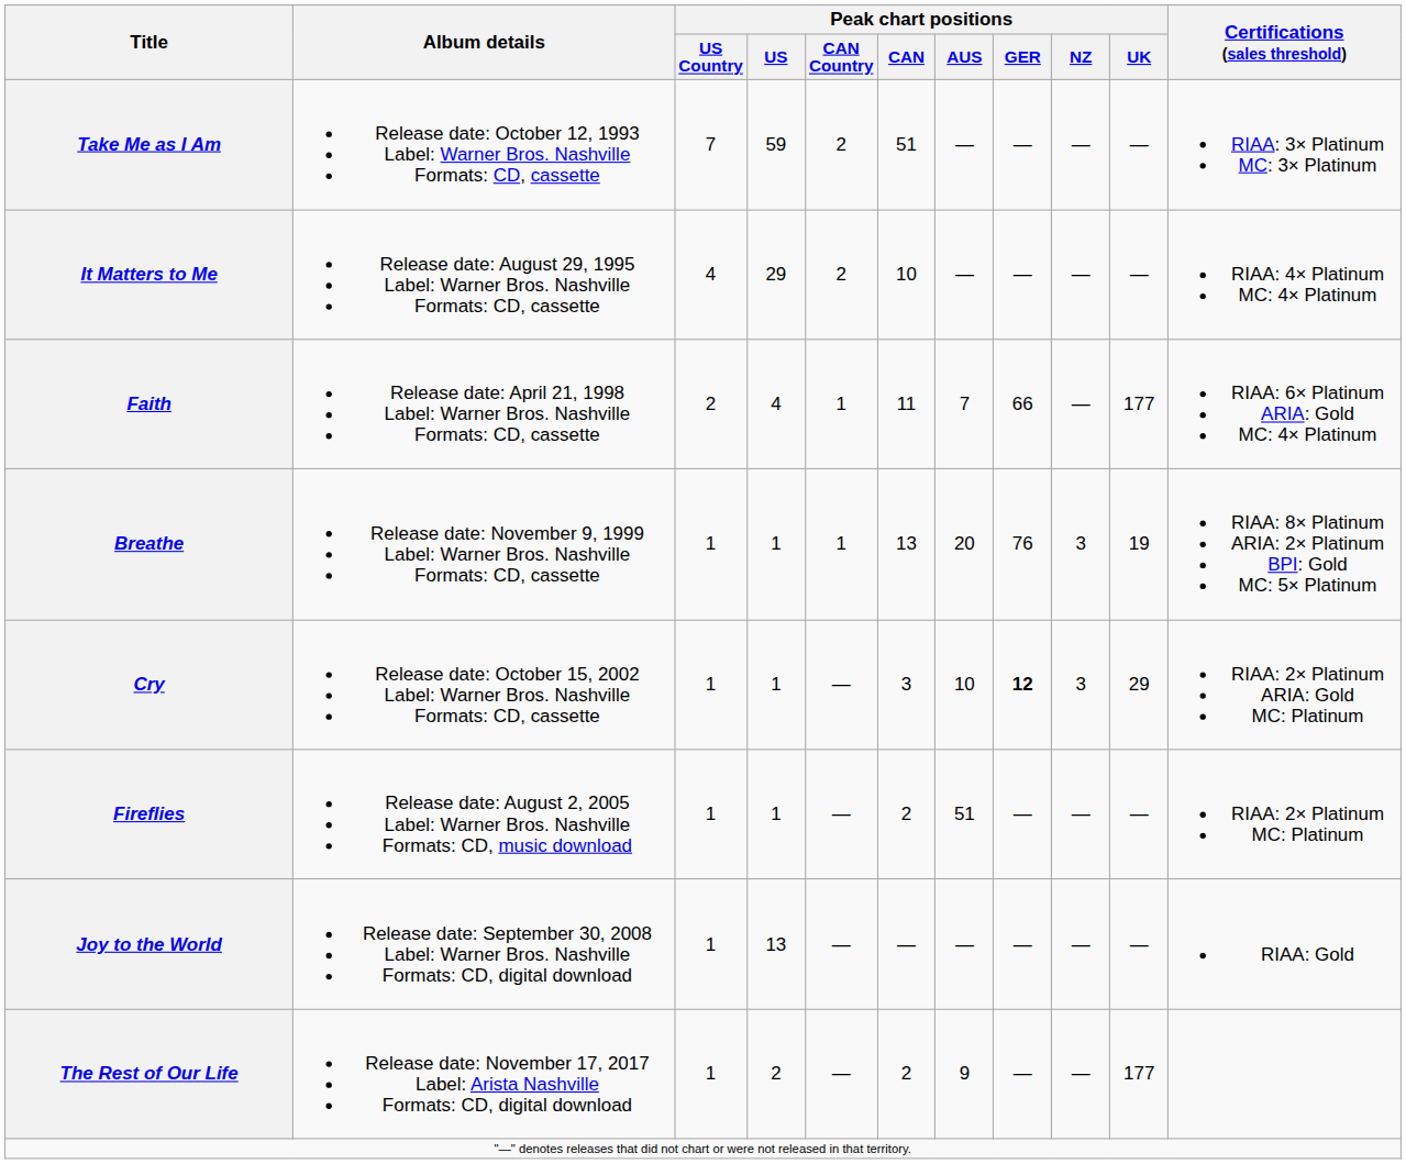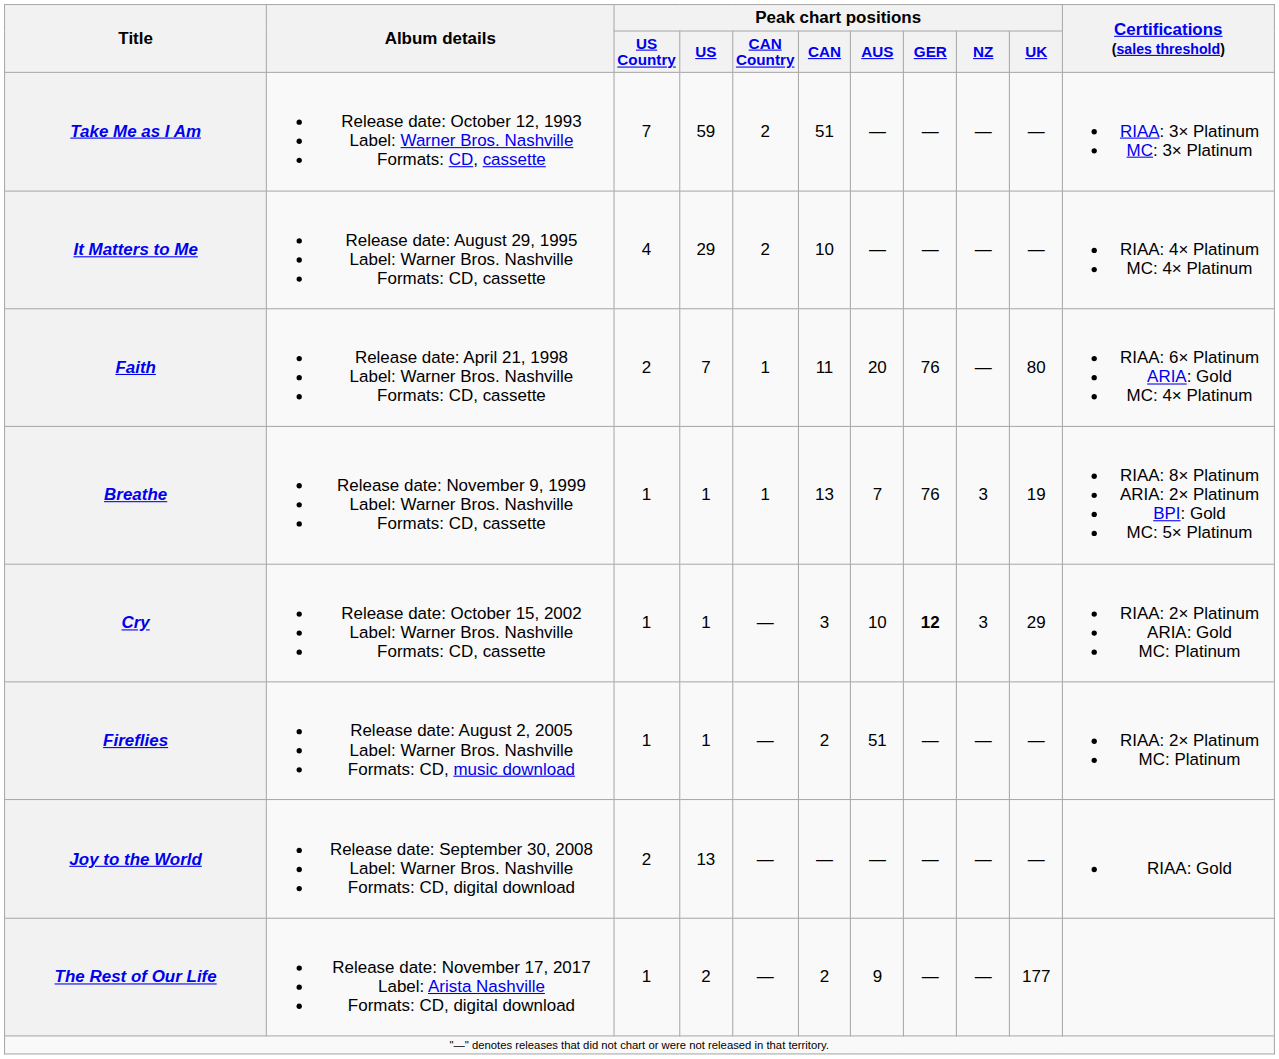 <table class="wikitable plainrowheaders" style="text-align:center;">
 <tr>
 <th scope="col" rowspan="2" style="width:15em;">Title</th>
 <th scope="col" rowspan="2" style="width:20em;">Album details</th>
 <th scope="col" colspan="8">Peak chart positions</th>
 <th scope="col" rowspan="2" style="width:12em;"><a href='#'>Certifications</a><br><small>(<a href='#'>sales threshold</a>)</small></th>
 </tr>
 <tr>
 <th scope="col" style="width:3em;font-size:90%;"><a href='#'>US<br>Country</a><br></th>
 <th scope="col" style="width:3em;font-size:90%;"><a href='#'>US</a><br></th>
 <th scope="col" style="width:3em;font-size:90%;"><a href='#'>CAN<br>Country</a><br></th>
 <th scope="col" style="width:3em;font-size:90%;"><a href='#'>CAN</a><br></th>
 <th scope="col" style="width:3em;font-size:90%;"><a href='#'>AUS</a><br></th>
 <th scope="col" style="width:3em;font-size:90%;"><a href='#'>GER</a><br></th>
 <th scope="col" style="width:3em;font-size:90%;"><a href='#'>NZ</a><br></th>
 <th scope="col" style="width:3em;font-size:90%;"><a href='#'>UK</a><br></th>
 </tr>
 <tr>
 <th scope="row"><em><a href='#'>Take Me as I Am</a></em></th>
 <td><br><ul><li>Release date: October 12, 1993</li><li>Label: <a href='#'>Warner Bros. Nashville</a></li><li>Formats: <a href='#'>CD</a>, <a href='#'>cassette</a></li></ul></td>
 <td>7</td>
 <td>59</td>
 <td>2</td>
 <td>51</td>
 <td>—</td>
 <td>—</td>
 <td>—</td>
 <td>—</td>
 <td><br><ul><li><a href='#'>RIAA</a>: 3× Platinum</li><li><a href='#'>MC</a>: 3× Platinum</li></ul></td>
 </tr>
 <tr>
 <th scope="row"><em><a href='#'>It Matters to Me</a></em></th>
 <td><br><ul><li>Release date: August 29, 1995</li><li>Label: Warner Bros. Nashville</li><li>Formats: CD, cassette</li></ul></td>
 <td>4</td>
 <td>29</td>
 <td>2</td>
 <td>10</td>
 <td>—</td>
 <td>—</td>
 <td>—</td>
 <td>—</td>
 <td><br><ul><li>RIAA: 4× Platinum</li><li>MC: 4× Platinum</li></ul></td>
 </tr>
 <tr>
 <th scope="row"><em><a href='#'>Faith</a></em></th>
 <td><br><ul><li>Release date: April 21, 1998</li><li>Label: Warner Bros. Nashville</li><li>Formats: CD, cassette</li></ul></td>
 <td>2</td>
-<td>4</td>
+<td>7</td>
 <td>1</td>
 <td>11</td>
-<td>7</td>
-<td>66</td>
+<td>20</td>
+<td>76</td>
 <td>—</td>
-<td>177</td>
+<td>80</td>
 <td><br><ul><li>RIAA: 6× Platinum</li><li><a href='#'>ARIA</a>: Gold</li><li>MC: 4× Platinum</li></ul></td>
 </tr>
 <tr>
 <th scope="row"><em><a href='#'>Breathe</a></em></th>
 <td><br><ul><li>Release date: November 9, 1999</li><li>Label: Warner Bros. Nashville</li><li>Formats: CD, cassette</li></ul></td>
 <td>1</td>
 <td>1</td>
 <td>1</td>
 <td>13</td>
-<td>20</td>
+<td>7</td>
 <td>76</td>
 <td>3</td>
 <td>19</td>
 <td><br><ul><li>RIAA: 8× Platinum</li><li>ARIA: 2× Platinum</li><li><a href='#'>BPI</a>: Gold</li><li>MC: 5× Platinum</li></ul></td>
 </tr>
 <tr>
 <th scope="row"><em><a href='#'>Cry</a></em></th>
 <td><br><ul><li>Release date: October 15, 2002</li><li>Label: Warner Bros. Nashville</li><li>Formats: CD, cassette</li></ul></td>
 <td>1</td>
 <td>1</td>
 <td>—</td>
 <td>3</td>
 <td>10</td>
 <td><strong>12</strong></td>
 <td>3</td>
 <td>29</td>
 <td><br><ul><li>RIAA: 2× Platinum</li><li>ARIA: Gold</li><li>MC: Platinum</li></ul></td>
 </tr>
 <tr>
 <th scope="row"><em><a href='#'>Fireflies</a></em></th>
 <td><br><ul><li>Release date: August 2, 2005</li><li>Label: Warner Bros. Nashville</li><li>Formats: CD, <a href='#'>music download</a></li></ul></td>
 <td>1</td>
 <td>1</td>
 <td>—</td>
 <td>2</td>
 <td>51</td>
 <td>—</td>
 <td>—</td>
 <td>—</td>
 <td><br><ul><li>RIAA: 2× Platinum</li><li>MC: Platinum</li></ul></td>
 </tr>
 <tr>
 <th scope="row"><em><a href='#'>Joy to the World</a></em></th>
 <td><br><ul><li>Release date: September 30, 2008</li><li>Label: Warner Bros. Nashville</li><li>Formats: CD, digital download</li></ul></td>
-<td>1</td>
+<td>2</td>
 <td>13</td>
 <td>—</td>
 <td>—</td>
 <td>—</td>
 <td>—</td>
 <td>—</td>
 <td>—</td>
 <td><br><ul><li>RIAA: Gold</li></ul></td>
 </tr>
 <tr>
 <th scope="row"><em><a href='#'>The Rest of Our Life</a></em><br></th>
 <td><br><ul><li>Release date: November 17, 2017</li><li>Label: <a href='#'>Arista Nashville</a></li><li>Formats: CD, digital download</li></ul></td>
 <td>1</td>
 <td>2</td>
 <td>—</td>
 <td>2</td>
 <td>9</td>
 <td>—</td>
 <td>—</td>
 <td>177</td>
 <td></td>
 </tr>
 <tr>
 <td align="center" colspan="14" style="font-size:8pt">"—" denotes releases that did not chart or were not released in that territory.</td>
 </tr>
 </table>
